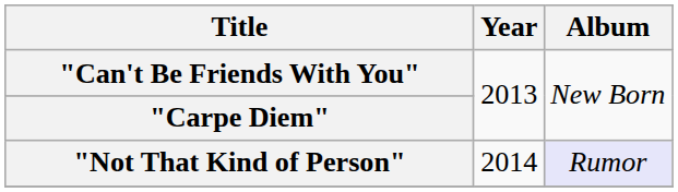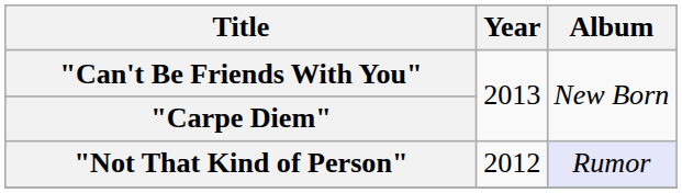 <table class="wikitable plainrowheaders" style="text-align:center;">
 <tr>
 <th scope="col" style="width:16em;">Title</th>
 <th scope="col">Year</th>
 <th scope="col">Album</th>
 </tr>
 <tr>
 <th scope="row">"Can't Be Friends With You"</th>
 <td rowspan="2">2013</td>
 <td rowspan="2"><em>New Born</em></td>
 </tr>
 <tr>
 <th scope="row">"Carpe Diem"</th>
 </tr>
 <tr>
 <th scope="row">"Not That Kind of Person"</th>
-<td>2014</td>
+<td>2012</td>
 <td style="background: lavender;"><em>Rumor</em></td>
 </tr>
 <tr>
 </tr>
 </table>
